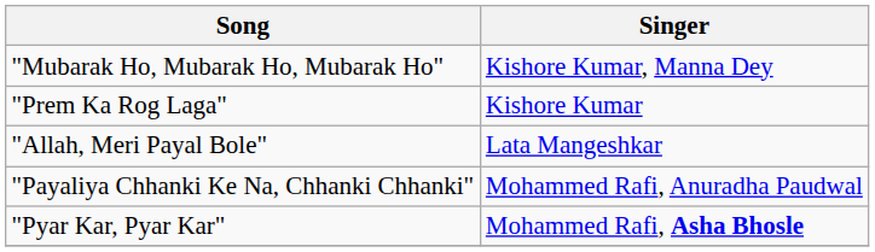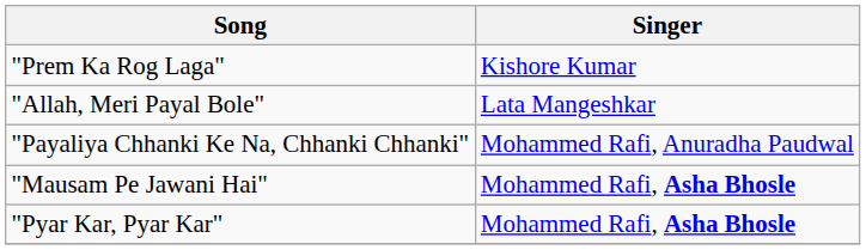 <table class="wikitable">
 <tr>
 <th>Song</th>
 <th>Singer</th>
-</tr>
-<tr>
-<td>"Mubarak Ho, Mubarak Ho, Mubarak Ho"</td>
-<td><a href='#'>Kishore Kumar</a>, <a href='#'>Manna Dey</a></td>
 </tr>
 <tr>
 <td>"Prem Ka Rog Laga"</td>
 <td><a href='#'>Kishore Kumar</a></td>
 </tr>
 <tr>
 <td>"Allah, Meri Payal Bole"</td>
 <td><a href='#'>Lata Mangeshkar</a></td>
 </tr>
 <tr>
 <td>"Payaliya Chhanki Ke Na, Chhanki Chhanki"</td>
 <td><a href='#'>Mohammed Rafi</a>, <a href='#'>Anuradha Paudwal</a></td>
 </tr>
 <tr>
+<td>"Mausam Pe Jawani Hai"</td>
+<td><a href='#'>Mohammed Rafi</a>, <strong><a href='#'>Asha Bhosle</a></strong></td>
+</tr>
+<tr>
 <td>"Pyar Kar, Pyar Kar"</td>
 <td><a href='#'>Mohammed Rafi</a>, <strong><a href='#'>Asha Bhosle</a></strong></td>
 </tr>
 <tr>
 </tr>
 </table>
